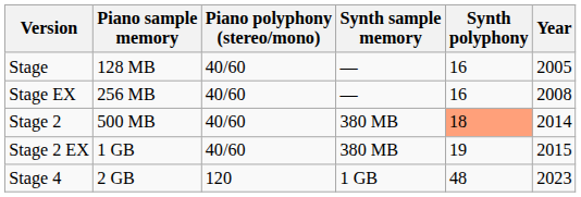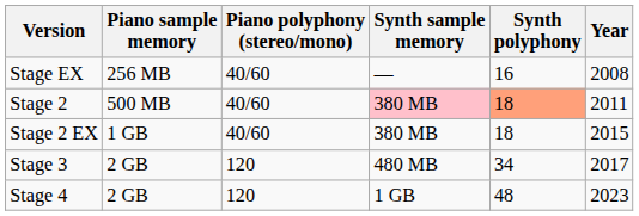 <table class="wikitable">
 <tr>
 <th>Version</th>
 <th>Piano sample<br> memory</th>
 <th>Piano polyphony<br> (stereo/mono)</th>
 <th>Synth sample<br> memory</th>
 <th>Synth<br> polyphony</th>
 <th>Year</th>
-</tr>
-<tr>
-<td>Stage</td>
-<td>128 MB</td>
-<td>40/60</td>
-<td>—</td>
-<td>16</td>
-<td>2005</td>
 </tr>
 <tr>
 <td>Stage EX</td>
 <td>256 MB</td>
 <td>40/60</td>
 <td>—</td>
 <td>16</td>
 <td>2008</td>
 </tr>
 <tr>
 <td>Stage 2</td>
 <td>500 MB</td>
 <td>40/60</td>
-<td>380 MB</td>
+<td style="background: pink;">380 MB</td>
 <td style="background: lightsalmon;">18</td>
-<td>2014</td>
+<td>2011</td>
 </tr>
 <tr>
 <td>Stage 2 EX</td>
 <td>1 GB</td>
 <td>40/60</td>
 <td>380 MB</td>
-<td>19</td>
+<td>18</td>
 <td>2015</td>
+</tr>
+<tr>
+<td>Stage 3</td>
+<td>2 GB</td>
+<td>120</td>
+<td>480 MB</td>
+<td>34</td>
+<td>2017</td>
 </tr>
 <tr>
 <td>Stage 4</td>
 <td>2 GB</td>
 <td>120</td>
 <td>1 GB</td>
 <td>48</td>
 <td>2023</td>
 </tr>
 </table>
